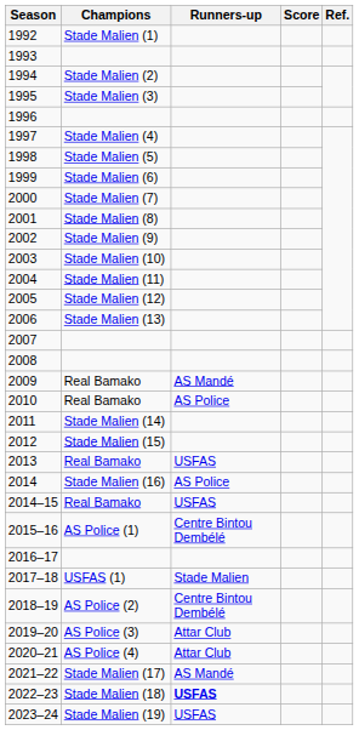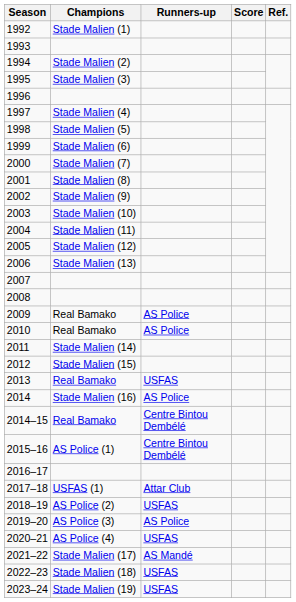 <table class="wikitable sortable">
 <tr>
 <th>Season</th>
 <th width="130">Champions</th>
 <th width="130">Runners-up</th>
 <th>Score</th>
 <th>Ref.</th>
 </tr>
 <tr>
 <td>1992</td>
 <td><a href='#'>Stade Malien</a> (1)</td>
 <td></td>
 <td></td>
 <td><strong></strong></td>
 </tr>
 <tr>
 <td>1993</td>
 <td></td>
 <td></td>
 <td></td>
 <td></td>
 </tr>
 <tr>
 <td>1994</td>
 <td><a href='#'>Stade Malien</a> (2)</td>
 <td></td>
 <td></td>
 <td rowspan="2"><strong></strong></td>
 </tr>
 <tr>
 <td>1995</td>
 <td><a href='#'>Stade Malien</a> (3)</td>
 <td></td>
 <td></td>
 </tr>
 <tr>
 <td>1996</td>
 <td></td>
 <td></td>
 <td></td>
 <td></td>
 </tr>
 <tr>
 <td>1997</td>
 <td><a href='#'>Stade Malien</a> (4)</td>
 <td></td>
 <td></td>
 <td rowspan="10"><strong></strong></td>
 </tr>
 <tr>
 <td>1998</td>
 <td><a href='#'>Stade Malien</a> (5)</td>
 <td></td>
 <td></td>
 </tr>
 <tr>
 <td>1999</td>
 <td><a href='#'>Stade Malien</a> (6)</td>
 <td></td>
 <td></td>
 </tr>
 <tr>
 <td>2000</td>
 <td><a href='#'>Stade Malien</a> (7)</td>
 <td></td>
 <td></td>
 </tr>
 <tr>
 <td>2001</td>
 <td><a href='#'>Stade Malien</a> (8)</td>
 <td></td>
 <td></td>
 </tr>
 <tr>
 <td>2002</td>
 <td><a href='#'>Stade Malien</a> (9)</td>
 <td></td>
 <td></td>
 </tr>
 <tr>
 <td>2003</td>
 <td><a href='#'>Stade Malien</a> (10)</td>
 <td></td>
 <td></td>
 </tr>
 <tr>
 <td>2004</td>
 <td><a href='#'>Stade Malien</a> (11)</td>
 <td></td>
 <td></td>
 </tr>
 <tr>
 <td>2005</td>
 <td><a href='#'>Stade Malien</a> (12)</td>
 <td></td>
 <td></td>
 </tr>
 <tr>
 <td>2006</td>
 <td><a href='#'>Stade Malien</a> (13)</td>
 <td></td>
 <td></td>
 </tr>
 <tr>
 <td>2007</td>
 <td></td>
 <td></td>
 <td></td>
 <td></td>
 </tr>
 <tr>
 <td>2008</td>
 <td></td>
 <td></td>
 <td></td>
 <td></td>
 </tr>
 <tr>
 <td>2009</td>
 <td>Real Bamako</td>
-<td><a href='#'>AS Mandé</a></td>
+<td><a href='#'>AS Police</a></td>
 <td></td>
 <td></td>
 </tr>
 <tr>
 <td>2010</td>
 <td>Real Bamako</td>
 <td><a href='#'>AS Police</a></td>
 <td></td>
 <td></td>
 </tr>
 <tr>
 <td>2011</td>
 <td><a href='#'>Stade Malien</a> (14)</td>
 <td></td>
 <td></td>
 <td></td>
 </tr>
 <tr>
 <td>2012</td>
 <td><a href='#'>Stade Malien</a> (15)</td>
 <td></td>
 <td></td>
 <td></td>
 </tr>
 <tr>
 <td>2013</td>
 <td><a href='#'>Real Bamako</a></td>
 <td><a href='#'>USFAS</a></td>
 <td></td>
 <td></td>
 </tr>
 <tr>
 <td>2014</td>
 <td><a href='#'>Stade Malien</a> (16)</td>
 <td><a href='#'>AS Police</a></td>
 <td></td>
 <td></td>
 </tr>
 <tr>
 <td>2014–15</td>
 <td><a href='#'>Real Bamako</a></td>
-<td><a href='#'>USFAS</a></td>
+<td><a href='#'>Centre Bintou Dembélé</a></td>
 <td></td>
 <td></td>
 </tr>
 <tr>
 <td>2015–16</td>
 <td><a href='#'>AS Police</a> (1)</td>
 <td><a href='#'>Centre Bintou Dembélé</a></td>
 <td></td>
 <td></td>
 </tr>
 <tr>
 <td>2016–17</td>
 <td></td>
 <td></td>
 <td></td>
 <td></td>
 </tr>
 <tr>
 <td>2017–18</td>
 <td><a href='#'>USFAS</a> (1)</td>
-<td><a href='#'>Stade Malien</a></td>
+<td><a href='#'>Attar Club</a></td>
 <td></td>
 <td></td>
 </tr>
 <tr>
 <td>2018–19</td>
 <td><a href='#'>AS Police</a> (2)</td>
-<td><a href='#'>Centre Bintou Dembélé</a></td>
+<td><a href='#'>USFAS</a></td>
 <td></td>
 <td></td>
 </tr>
 <tr>
 <td>2019–20</td>
 <td><a href='#'>AS Police</a> (3)</td>
-<td><a href='#'>Attar Club</a></td>
+<td><a href='#'>AS Police</a></td>
 <td></td>
 <td></td>
 </tr>
 <tr>
 <td>2020–21</td>
 <td><a href='#'>AS Police</a> (4)</td>
-<td><a href='#'>Attar Club</a></td>
+<td><a href='#'>USFAS</a></td>
 <td></td>
 <td></td>
 </tr>
 <tr>
 <td>2021–22</td>
 <td><a href='#'>Stade Malien</a> (17)</td>
 <td><a href='#'>AS Mandé</a></td>
 <td></td>
 <td></td>
 </tr>
 <tr>
 <td>2022–23</td>
 <td><a href='#'>Stade Malien</a> (18)</td>
-<td><strong><a href='#'>USFAS</a></strong></td>
+<td><a href='#'>USFAS</a></td>
 <td></td>
 <td></td>
 </tr>
 <tr>
 <td>2023–24</td>
 <td><a href='#'>Stade Malien</a> (19)</td>
 <td><a href='#'>USFAS</a></td>
 <td></td>
 <td></td>
 </tr>
 </table>
